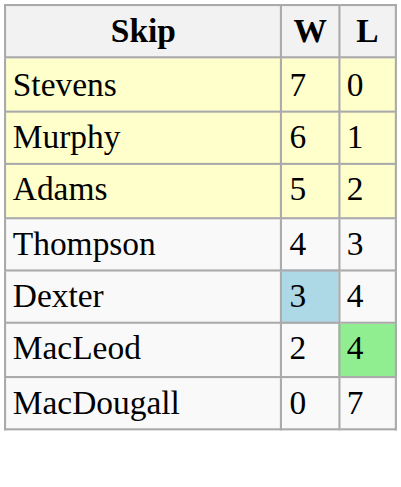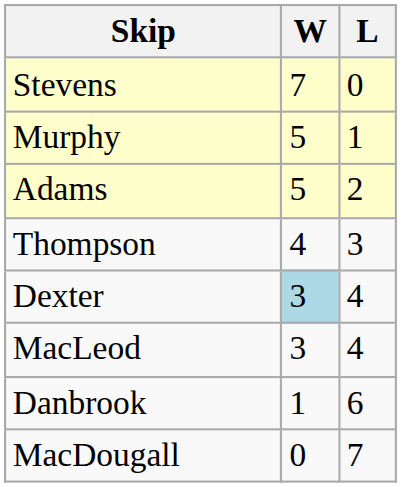 <table class=wikitable>
 <tr>
 <th width=125>Skip</th>
 <th width=20>W</th>
 <th width=20>L</th>
 </tr>
 <tr bgcolor=#ffffcc>
 <td>Stevens</td>
 <td>7</td>
 <td>0</td>
 </tr>
 <tr bgcolor=#ffffcc>
 <td>Murphy</td>
-<td>6</td>
+<td>5</td>
 <td>1</td>
 </tr>
 <tr bgcolor=#ffffcc>
 <td>Adams</td>
 <td>5</td>
 <td>2</td>
 </tr>
 <tr>
 <td>Thompson</td>
 <td>4</td>
 <td>3</td>
 </tr>
 <tr>
 <td>Dexter</td>
 <td style="background: lightblue;">3</td>
 <td>4</td>
 </tr>
 <tr>
 <td>MacLeod</td>
-<td>2</td>
-<td style="background: lightgreen;">4</td>
+<td>3</td>
+<td>4</td>
+</tr>
+<tr>
+<td>Danbrook</td>
+<td>1</td>
+<td>6</td>
 </tr>
 <tr>
 <td>MacDougall</td>
 <td>0</td>
 <td>7</td>
 </tr>
 </table>
